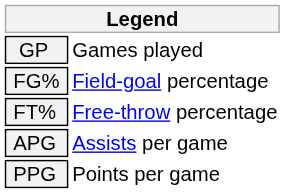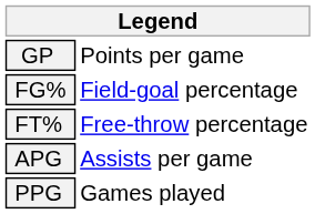 <table class="toccolours" style="font-size: 90%; white-space: nowrap;">
 <tr>
 <th colspan="6" style="background:#f2f2f2; border:1px solid #aaa;">Legend</th>
 </tr>
 <tr>
 <td style="background:#f2f2f2; border:1px solid black;">  GP</td>
-<td>Games played</td>
+<td>Points per game</td>
 </tr>
 <tr>
 <td style="background:#f2f2f2; border:1px solid black;"> FG% </td>
 <td style="padding-right: 8px"><a href='#'>Field-goal</a> percentage</td>
 </tr>
 <tr>
 <td style="background:#f2f2f2; border:1px solid black;"> FT% </td>
 <td><a href='#'>Free-throw</a> percentage</td>
 </tr>
 <tr>
 <td style="background:#f2f2f2; border:1px solid black;"> APG </td>
 <td><a href='#'>Assists</a> per game</td>
 </tr>
 <tr>
 <td style="background:#f2f2f2; border:1px solid black;"> PPG </td>
-<td>Points per game</td>
+<td>Games played</td>
 </tr>
 <tr>
 </tr>
 </table>
